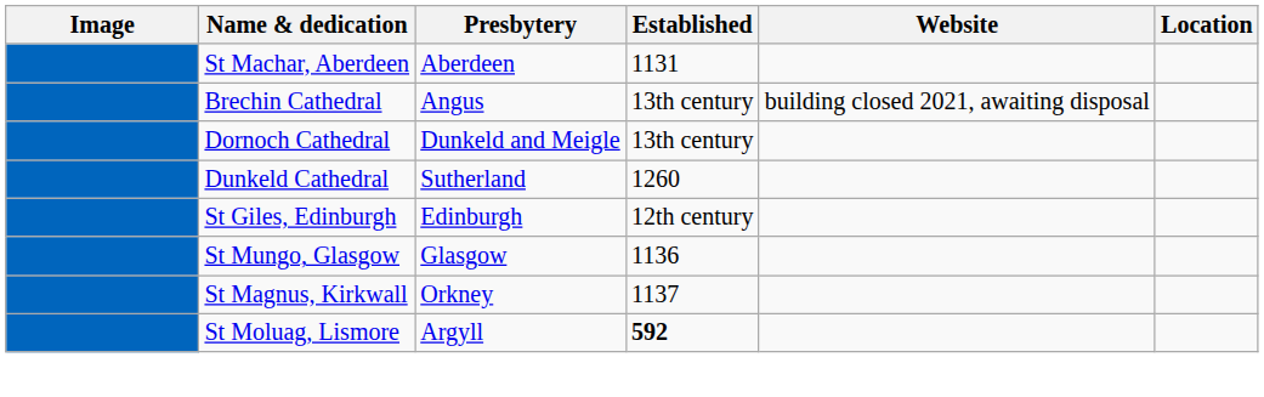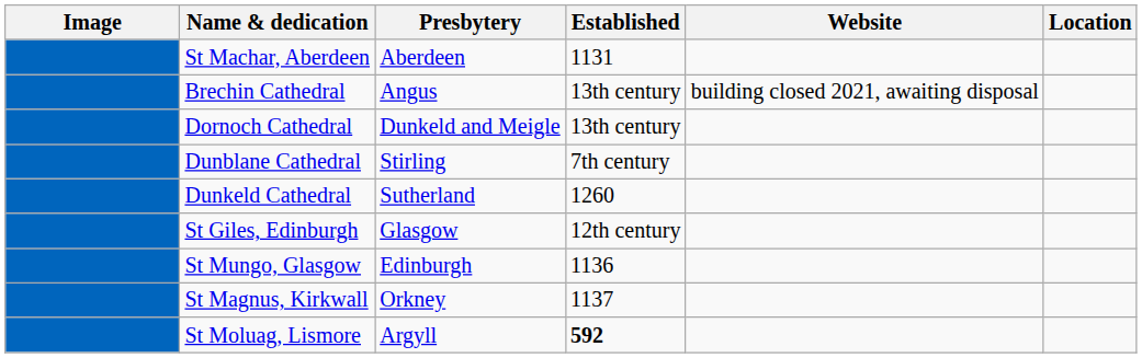 <table class="wikitable sortable">
 <tr>
 <th>Image</th>
 <th>Name & dedication</th>
 <th>Presbytery</th>
 <th>Established</th>
 <th>Website</th>
 <th>Location</th>
 </tr>
 <tr>
 <td bgcolor="#0065BD" align="center" width=120></td>
 <td><a href='#'>St Machar, Aberdeen</a></td>
 <td><a href='#'>Aberdeen</a></td>
 <td>1131</td>
 <td></td>
 <td></td>
 </tr>
 <tr>
 <td bgcolor="#0065BD" align="center"></td>
 <td><a href='#'>Brechin Cathedral</a></td>
 <td><a href='#'>Angus</a></td>
 <td>13th century</td>
 <td>building closed 2021, awaiting disposal</td>
 <td></td>
 </tr>
 <tr>
 <td bgcolor="#0065BD" align="center"></td>
 <td><a href='#'>Dornoch Cathedral</a></td>
 <td><a href='#'>Dunkeld and Meigle</a></td>
 <td>13th century</td>
 <td></td>
 <td></td>
 </tr>
 <tr>
 <td bgcolor="#0065BD" align="center"></td>
+<td><a href='#'>Dunblane Cathedral</a></td>
+<td><a href='#'>Stirling</a></td>
+<td>7th century</td>
+<td></td>
+<td></td>
+</tr>
+<tr>
+<td bgcolor="#0065BD" align="center"></td>
 <td><a href='#'>Dunkeld Cathedral</a></td>
 <td><a href='#'>Sutherland</a></td>
 <td>1260</td>
 <td></td>
 <td></td>
 </tr>
 <tr>
 <td bgcolor="#0065BD" align="center"></td>
 <td><a href='#'>St Giles, Edinburgh</a></td>
-<td><a href='#'>Edinburgh</a></td>
+<td><a href='#'>Glasgow</a></td>
 <td>12th century</td>
 <td></td>
 <td></td>
 </tr>
 <tr>
 <td bgcolor="#0065BD" align="center"></td>
 <td><a href='#'>St Mungo, Glasgow</a></td>
-<td><a href='#'>Glasgow</a></td>
+<td><a href='#'>Edinburgh</a></td>
 <td>1136</td>
 <td></td>
 <td></td>
 </tr>
 <tr>
 <td bgcolor="#0065BD" align="center"></td>
 <td><a href='#'>St Magnus, Kirkwall</a></td>
 <td><a href='#'>Orkney</a></td>
 <td>1137</td>
 <td></td>
 <td></td>
 </tr>
 <tr>
 <td bgcolor="#0065BD" align="center"></td>
 <td><a href='#'>St Moluag, Lismore</a></td>
 <td><a href='#'>Argyll</a></td>
 <td><strong>592</strong></td>
 <td></td>
 <td></td>
 </tr>
 </table>
